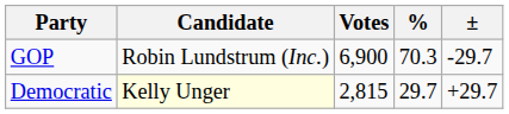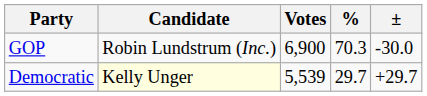 <table class="wikitable">
 <tr>
 <th>Party</th>
 <th>Candidate</th>
 <th>Votes</th>
 <th>%</th>
 <th>±</th>
 </tr>
 <tr>
 <td><a href='#'>GOP</a></td>
 <td>Robin Lundstrum (<em>Inc.</em>)</td>
 <td>6,900</td>
 <td>70.3</td>
-<td>-29.7</td>
+<td>-30.0</td>
 </tr>
 <tr>
 <td><a href='#'>Democratic</a></td>
 <td style="background: lightyellow;">Kelly Unger</td>
-<td>2,815</td>
+<td>5,539</td>
 <td>29.7</td>
 <td>+29.7</td>
 </tr>
 </table>
